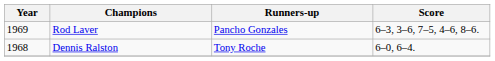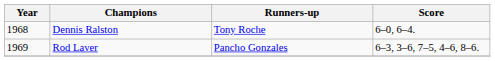 <table class="wikitable" style="font-size:98%;">
 <tr>
 <th style="width:60px;">Year</th>
 <th style="width:230px;">Champions</th>
 <th style="width:230px;">Runners-up</th>
 <th style="width:165px;">Score</th>
 </tr>
 <tr>
+<td>1968</td>
+<td> <a href='#'>Dennis Ralston</a></td>
+<td> <a href='#'>Tony Roche</a></td>
+<td>6–0, 6–4.</td>
+</tr>
+<tr>
 <td>1969</td>
 <td> <a href='#'>Rod Laver</a></td>
 <td> <a href='#'>Pancho Gonzales</a></td>
 <td>6–3, 3–6, 7–5, 4–6, 8–6.</td>
 </tr>
 <tr>
-<td>1968</td>
-<td> <a href='#'>Dennis Ralston</a></td>
-<td> <a href='#'>Tony Roche</a></td>
-<td>6–0, 6–4.</td>
-</tr>
-<tr>
 </tr>
 </table>
